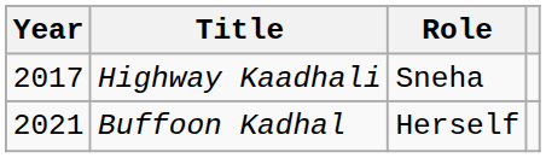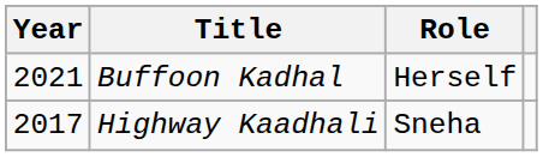 <table class="wikitable sortable">
 <tr>
 <th scope="col">Year</th>
 <th scope="col">Title</th>
 <th scope="col">Role</th>
 <th class="unsortable" scope="col"></th>
 </tr>
 <tr>
+<td>2021</td>
+<td><em>Buffoon Kadhal</em></td>
+<td>Herself</td>
+<td style="text-align: center;"></td>
+</tr>
+<tr>
 <td>2017</td>
 <td><em>Highway Kaadhali</em></td>
 <td>Sneha</td>
 <td style="text-align: center;"></td>
 </tr>
-<tr>
-<td>2021</td>
-<td><em>Buffoon Kadhal</em></td>
-<td>Herself</td>
-<td style="text-align: center;"></td>
-</tr>
 </table>
